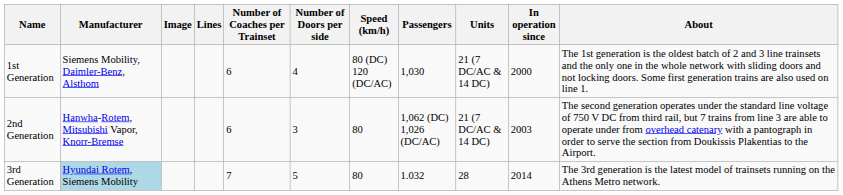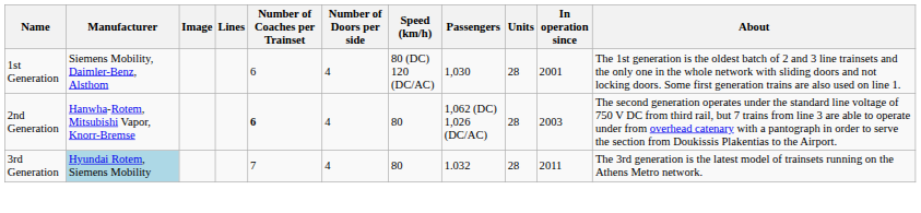 <table class="wikitable sortable" style="width: 100%; margin-bottom: 10px;">
 <tr>
 <th>Name</th>
 <th>Manufacturer</th>
 <th>Image</th>
 <th>Lines</th>
 <th>Number of Coaches per Trainset</th>
 <th>Number of Doors per side</th>
 <th>Speed<br>(km/h)</th>
 <th>Passengers</th>
 <th>Units</th>
 <th>In operation<br>since</th>
 <th>About</th>
 </tr>
 <tr>
 <td>1st<br>Generation</td>
 <td>Siemens Mobility, <a href='#'>Daimler-Benz</a>, <a href='#'>Alsthοm</a></td>
 <td></td>
 <td>  </td>
 <td>6</td>
 <td>4</td>
 <td>80 (DC)<br>120 (DC/AC)</td>
 <td>1,030</td>
-<td>21 (7 DC/AC & 14 DC)</td>
-<td>2000</td>
+<td>28</td>
+<td>2001</td>
 <td>The 1st generation is the oldest batch of 2 and 3 line trainsets and the only one in the whole network with sliding doors and not locking doors. Some first generation trains are also used on line 1.</td>
 </tr>
 <tr>
 <td>2nd Generation</td>
 <td><a href='#'>Hanwha</a>-<a href='#'>Rotem</a>, <a href='#'>Mitsubishi</a> Vapor, <a href='#'>Knorr-Bremse</a></td>
 <td></td>
 <td> </td>
-<td>6</td>
-<td>3</td>
+<td><strong>6</strong></td>
+<td>4</td>
 <td>80</td>
 <td>1,062 (DC)<br>1,026 (DC/AC)</td>
-<td>21 (7 DC/AC & 14 DC)</td>
+<td>28</td>
 <td>2003</td>
 <td>The second generation operates under the standard line voltage of 750 V DC from third rail, but 7 trains from line 3 are able to operate under  from <a href='#'>overhead catenary</a> with a pantograph in order to serve the section from Doukissis Plakentias to the Airport.</td>
 </tr>
 <tr>
 <td>3rd Generation</td>
 <td style="background: lightblue;"><a href='#'>Hyundai Rotem</a>, Siemens Mobility</td>
 <td></td>
 <td> </td>
 <td>7</td>
-<td>5</td>
+<td>4</td>
 <td>80</td>
 <td>1.032</td>
 <td>28</td>
-<td>2014</td>
+<td>2011</td>
 <td>The 3rd generation is the latest model of trainsets running on the Athens Metro network.</td>
 </tr>
 </table>
